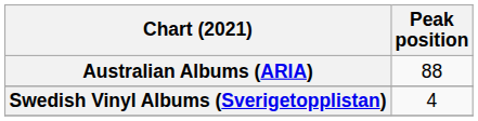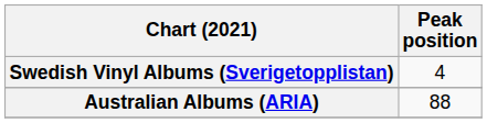 <table class="wikitable sortable plainrowheaders" style="text-align:center;">
 <tr>
 <th scope="col">Chart (2021)</th>
 <th scope="col">Peak<br>position</th>
 </tr>
 <tr>
-<th scope="row">Australian Albums (<a href='#'>ARIA</a>)</th>
-<td>88</td>
+<th scope="row">Swedish Vinyl Albums (<a href='#'>Sverigetopplistan</a>)</th>
+<td>4</td>
 </tr>
 <tr>
 </tr>
 <tr>
 </tr>
 <tr>
 </tr>
 <tr>
 </tr>
 <tr>
 </tr>
 <tr>
 </tr>
 <tr>
-<th scope="row">Swedish Vinyl Albums (<a href='#'>Sverigetopplistan</a>)</th>
-<td>4</td>
+<th scope="row">Australian Albums (<a href='#'>ARIA</a>)</th>
+<td>88</td>
 </tr>
 <tr>
 </tr>
 </table>
